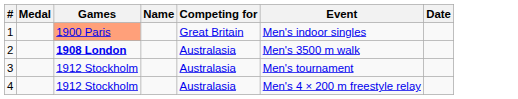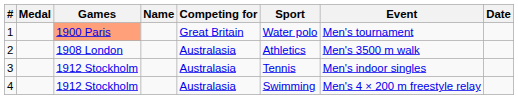 <table class="wikitable sortable" style="font-size: 95%;">
 <tr>
 <th>#</th>
 <th>Medal</th>
 <th>Games</th>
 <th>Name</th>
 <th>Competing for</th>
+<th>Sport</th>
 <th>Event</th>
 <th>Date</th>
 </tr>
 <tr>
 <td>1</td>
 <td></td>
 <td style="background: lightsalmon;"><a href='#'>1900 Paris</a></td>
 <td></td>
 <td><a href='#'>Great Britain</a></td>
-<td><a href='#'>Men's indoor singles</a></td>
+<td><a href='#'>Water polo</a></td>
+<td><a href='#'>Men's tournament</a></td>
 <td></td>
 </tr>
 <tr>
 <td>2</td>
 <td></td>
-<td><strong><a href='#'>1908 London</a></strong></td>
+<td><a href='#'>1908 London</a></td>
 <td></td>
 <td><a href='#'>Australasia</a></td>
+<td><a href='#'>Athletics</a></td>
 <td><a href='#'>Men's 3500 m walk</a></td>
 <td></td>
 </tr>
 <tr>
 <td>3</td>
 <td></td>
 <td><a href='#'>1912 Stockholm</a></td>
 <td></td>
 <td><a href='#'>Australasia</a></td>
-<td><a href='#'>Men's tournament</a></td>
+<td><a href='#'>Tennis</a></td>
+<td><a href='#'>Men's indoor singles</a></td>
 <td></td>
 </tr>
 <tr>
 <td>4</td>
 <td></td>
 <td><a href='#'>1912 Stockholm</a></td>
 <td></td>
 <td><a href='#'>Australasia</a></td>
+<td><a href='#'>Swimming</a></td>
 <td><a href='#'>Men's 4 × 200 m freestyle relay</a></td>
 <td></td>
 </tr>
 </table>
